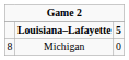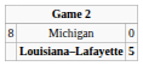 <table class="wikitable">
 <tr style="text-align:center;">
 <td colspan="3"><strong>Game 2</strong></td>
 </tr>
 <tr style="text-align:center;">
 </tr>
 <tr style="text-align:center;">
+<td>8</td>
+<td>Michigan</td>
+<td>0</td>
+</tr>
+<tr style="text-align:center;">
 <td></td>
 <td><strong>Louisiana–Lafayette</strong></td>
 <td><strong>5</strong></td>
 </tr>
-<tr style="text-align:center;">
-<td>8</td>
-<td>Michigan</td>
-<td>0</td>
-</tr>
 </table>
